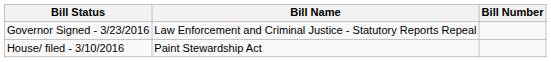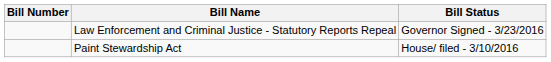 <table class="wikitable">
 <tr>
+<th>Bill Number</th>
+<th>Bill Name</th>
 <th>Bill Status</th>
-<th>Bill Name</th>
-<th>Bill Number</th>
 </tr>
 <tr>
+<td></td>
+<td>Law Enforcement and Criminal Justice - Statutory Reports Repeal</td>
 <td>Governor Signed - 3/23/2016</td>
-<td>Law Enforcement and Criminal Justice - Statutory Reports Repeal</td>
-<td></td>
 </tr>
 <tr>
+<td></td>
+<td>Paint Stewardship Act</td>
 <td>House/ filed - 3/10/2016</td>
-<td>Paint Stewardship Act</td>
-<td></td>
 </tr>
 </table>
